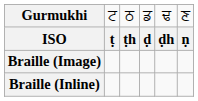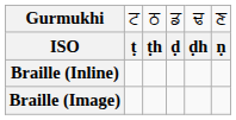 <table class="wikitable Unicode" style="text-align:center;">
 <tr>
 <th>Gurmukhi</th>
 <td>ਟ</td>
 <td>ਠ</td>
 <td>ਡ</td>
 <td>ਢ</td>
 <td>ਣ</td>
 </tr>
 <tr>
 <th>ISO</th>
 <th>ṭ</th>
 <th>ṭh</th>
 <th>ḍ</th>
 <th>ḍh</th>
 <th>ṇ</th>
 </tr>
 <tr>
+<th>Braille (Inline)</th>
+<td></td>
+<td></td>
+<td></td>
+<td></td>
+<td></td>
+</tr>
+<tr>
 <th>Braille (Image)</th>
 <td></td>
 <td></td>
 <td></td>
 <td></td>
 <td></td>
 </tr>
-<tr>
-<th>Braille (Inline)</th>
-<td></td>
-<td></td>
-<td></td>
-<td></td>
-<td></td>
-</tr>
 </table>
